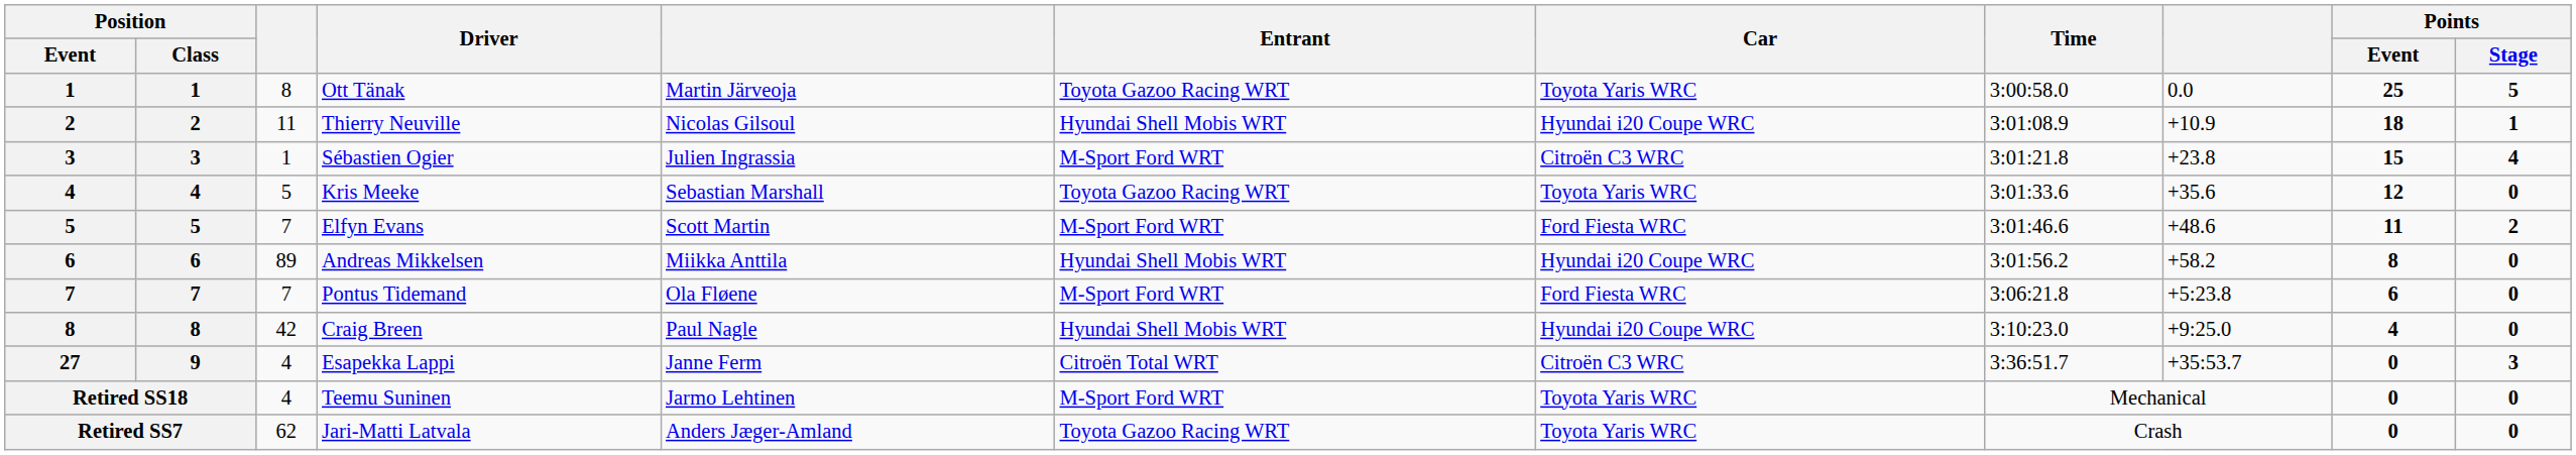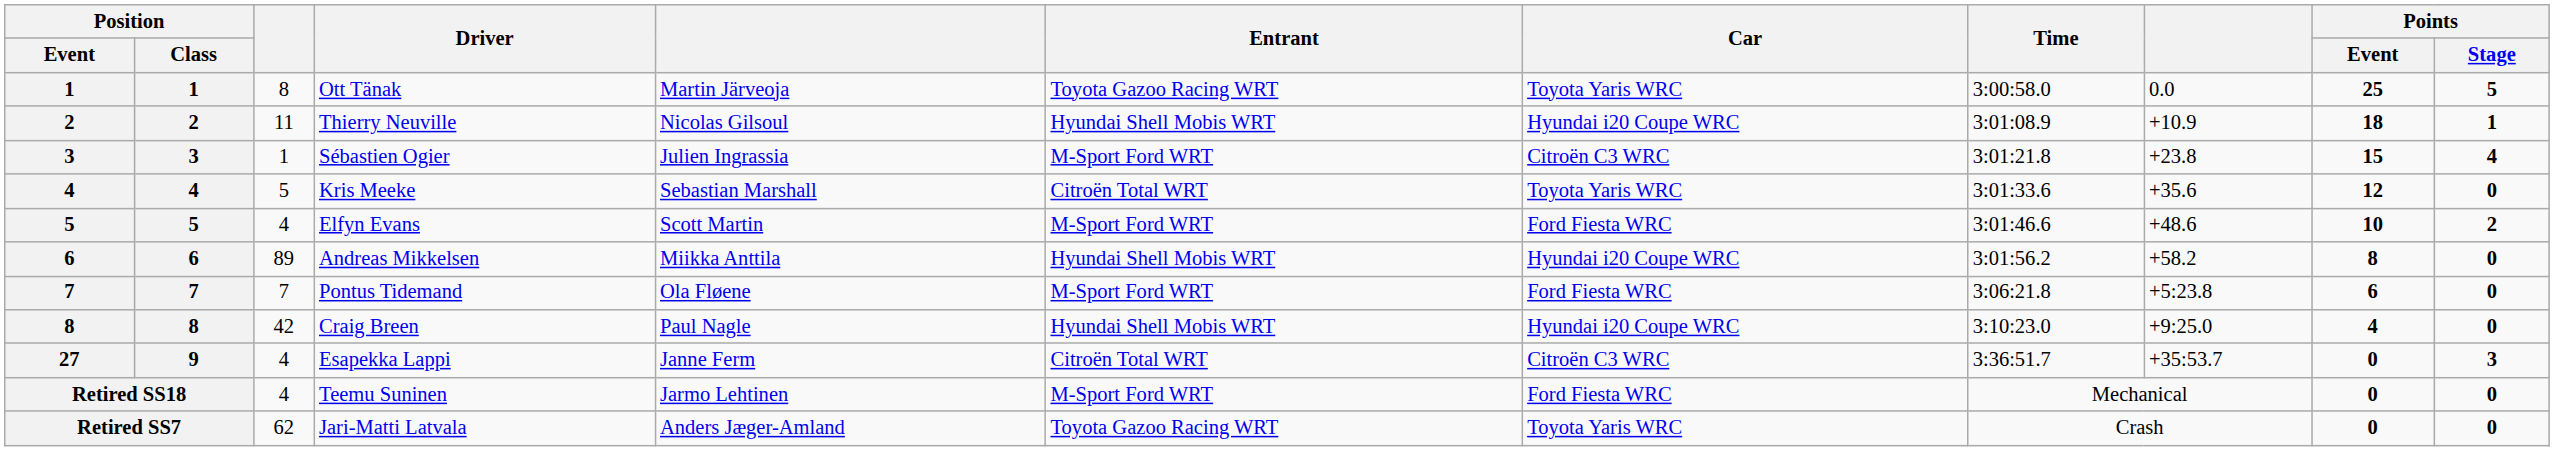 <table class="wikitable" width=85% style="font-size: 85%;">
 <tr>
 <th colspan="2">Position</th>
 <th rowspan="2"></th>
 <th rowspan="2">Driver</th>
 <th rowspan="2"></th>
 <th rowspan="2">Entrant</th>
 <th rowspan="2">Car</th>
 <th rowspan="2">Time</th>
 <th rowspan="2"></th>
 <th colspan="2">Points</th>
 </tr>
 <tr>
 <th>Event</th>
 <th>Class</th>
 <th>Event</th>
 <th><a href='#'>Stage</a></th>
 </tr>
 <tr>
 <th>1</th>
 <th>1</th>
 <td align="center">8</td>
 <td><a href='#'>Ott Tänak</a></td>
 <td><a href='#'>Martin Järveoja</a></td>
 <td nowrap><a href='#'>Toyota Gazoo Racing WRT</a></td>
 <td><a href='#'>Toyota Yaris WRC</a></td>
 <td>3:00:58.0</td>
 <td>0.0</td>
 <td align="center"><strong>25</strong></td>
 <td align="center"><strong>5</strong></td>
 </tr>
 <tr>
 <th>2</th>
 <th>2</th>
 <td align="center">11</td>
 <td><a href='#'>Thierry Neuville</a></td>
 <td><a href='#'>Nicolas Gilsoul</a></td>
 <td><a href='#'>Hyundai Shell Mobis WRT</a></td>
 <td nowrap><a href='#'>Hyundai i20 Coupe WRC</a></td>
 <td>3:01:08.9</td>
 <td>+10.9</td>
 <td align="center"><strong>18</strong></td>
 <td align="center"><strong>1</strong></td>
 </tr>
 <tr>
 <th>3</th>
 <th>3</th>
 <td align="center">1</td>
 <td><a href='#'>Sébastien Ogier</a></td>
 <td><a href='#'>Julien Ingrassia</a></td>
 <td><a href='#'>M-Sport Ford WRT</a></td>
 <td><a href='#'>Citroën C3 WRC</a></td>
 <td>3:01:21.8</td>
 <td>+23.8</td>
 <td align="center"><strong>15</strong></td>
 <td align="center"><strong>4</strong></td>
 </tr>
 <tr>
 <th>4</th>
 <th>4</th>
 <td align="center">5</td>
 <td><a href='#'>Kris Meeke</a></td>
 <td><a href='#'>Sebastian Marshall</a></td>
-<td><a href='#'>Toyota Gazoo Racing WRT</a></td>
+<td><a href='#'>Citroën Total WRT</a></td>
 <td><a href='#'>Toyota Yaris WRC</a></td>
 <td>3:01:33.6</td>
 <td>+35.6</td>
 <td align="center"><strong>12</strong></td>
 <td align="center"><strong>0</strong></td>
 </tr>
 <tr>
 <th>5</th>
 <th>5</th>
-<td align="center">7</td>
+<td align="center">4</td>
 <td><a href='#'>Elfyn Evans</a></td>
 <td><a href='#'>Scott Martin</a></td>
 <td><a href='#'>M-Sport Ford WRT</a></td>
 <td><a href='#'>Ford Fiesta WRC</a></td>
 <td>3:01:46.6</td>
 <td>+48.6</td>
-<td align="center"><strong>11</strong></td>
+<td align="center"><strong>10</strong></td>
 <td align="center"><strong>2</strong></td>
 </tr>
 <tr>
 <th>6</th>
 <th>6</th>
 <td align="center">89</td>
 <td nowrap><a href='#'>Andreas Mikkelsen</a></td>
 <td><a href='#'>Miikka Anttila</a></td>
 <td><a href='#'>Hyundai Shell Mobis WRT</a></td>
 <td><a href='#'>Hyundai i20 Coupe WRC</a></td>
 <td>3:01:56.2</td>
 <td>+58.2</td>
 <td align="center"><strong>8</strong></td>
 <td align="center"><strong>0</strong></td>
 </tr>
 <tr>
 <th>7</th>
 <th>7</th>
 <td align="center">7</td>
 <td><a href='#'>Pontus Tidemand</a></td>
 <td><a href='#'>Ola Fløene</a></td>
 <td><a href='#'>M-Sport Ford WRT</a></td>
 <td><a href='#'>Ford Fiesta WRC</a></td>
 <td>3:06:21.8</td>
 <td>+5:23.8</td>
 <td align="center"><strong>6</strong></td>
 <td align="center"><strong>0</strong></td>
 </tr>
 <tr>
 <th>8</th>
 <th>8</th>
 <td align="center">42</td>
 <td><a href='#'>Craig Breen</a></td>
 <td><a href='#'>Paul Nagle</a></td>
 <td><a href='#'>Hyundai Shell Mobis WRT</a></td>
 <td><a href='#'>Hyundai i20 Coupe WRC</a></td>
 <td>3:10:23.0</td>
 <td>+9:25.0</td>
 <td align="center"><strong>4</strong></td>
 <td align="center"><strong>0</strong></td>
 </tr>
 <tr>
 <th>27</th>
 <th>9</th>
 <td align="center">4</td>
 <td><a href='#'>Esapekka Lappi</a></td>
 <td><a href='#'>Janne Ferm</a></td>
 <td><a href='#'>Citroën Total WRT</a></td>
 <td><a href='#'>Citroën C3 WRC</a></td>
 <td>3:36:51.7</td>
 <td>+35:53.7</td>
 <td align="center"><strong>0</strong></td>
 <td align="center"><strong>3</strong></td>
 </tr>
 <tr>
 <th colspan="2" nowrap>Retired SS18</th>
 <td align="center">4</td>
 <td><a href='#'>Teemu Suninen</a></td>
 <td><a href='#'>Jarmo Lehtinen</a></td>
 <td><a href='#'>M-Sport Ford WRT</a></td>
-<td><a href='#'>Toyota Yaris WRC</a></td>
+<td><a href='#'>Ford Fiesta WRC</a></td>
 <td align="center" colspan="2">Mechanical</td>
 <td align="center"><strong>0</strong></td>
 <td align="center"><strong>0</strong></td>
 </tr>
 <tr>
 <th colspan="2" nowrap>Retired SS7</th>
 <td align="center">62</td>
 <td><a href='#'>Jari-Matti Latvala</a></td>
 <td nowrap><a href='#'>Anders Jæger-Amland</a></td>
 <td><a href='#'>Toyota Gazoo Racing WRT</a></td>
 <td><a href='#'>Toyota Yaris WRC</a></td>
 <td align="center" colspan="2">Crash</td>
 <td align="center"><strong>0</strong></td>
 <td align="center"><strong>0</strong></td>
 </tr>
 </table>
